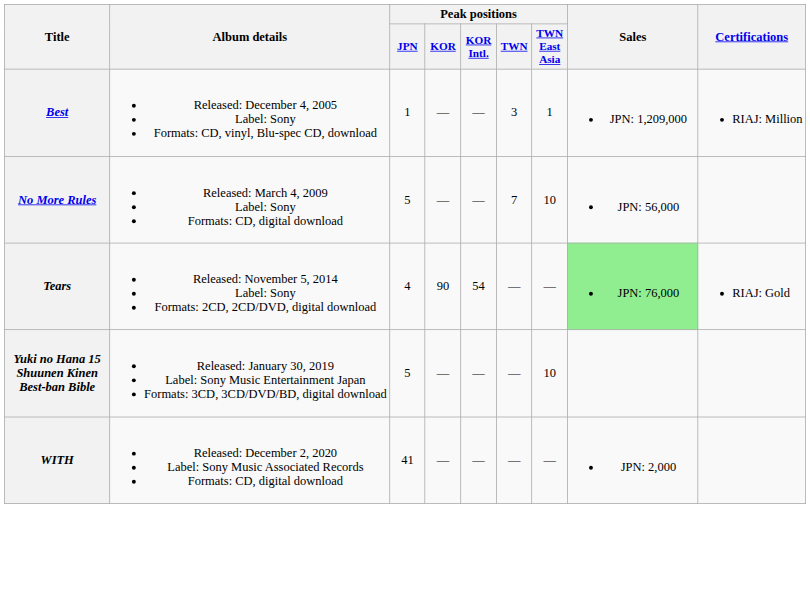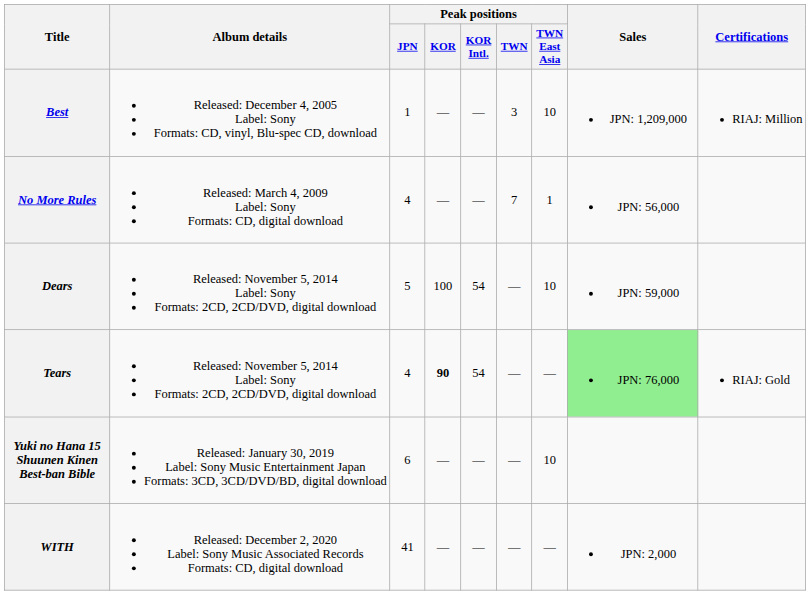 <table class="wikitable plainrowheaders" style="text-align:center;">
 <tr>
 <th style="width:8em;" rowspan="2">Title</th>
 <th rowspan="2">Album details</th>
 <th colspan="5">Peak positions</th>
 <th style="width:10em;" rowspan="2">Sales</th>
 <th rowspan="2"><a href='#'>Certifications</a></th>
 </tr>
 <tr>
 <th scope="col" style="width:2.7em;font-size:90%;"><a href='#'>JPN</a><br></th>
 <th scope="col" style="width:2.7em;font-size:90%;"><a href='#'>KOR</a><br></th>
 <th scope="col" style="width:2.7em;font-size:90%;"><a href='#'>KOR Intl.</a><br></th>
 <th scope="col" style="width:2.7em;font-size:90%;"><a href='#'>TWN</a><br></th>
 <th scope="col" style="width:2.7em;font-size:90%;"><a href='#'>TWN East Asia</a><br></th>
 </tr>
 <tr>
 <th scope="row"><em><a href='#'>Best</a></em></th>
 <td><br><ul><li>Released: December 4, 2005</li><li>Label: Sony</li><li>Formats: CD, vinyl, Blu-spec CD, download</li></ul></td>
 <td>1</td>
 <td>—</td>
 <td>—</td>
 <td>3</td>
-<td>1</td>
+<td>10</td>
 <td><br><ul><li>JPN: 1,209,000</li></ul></td>
 <td align="left"><br><ul><li>RIAJ: Million</li></ul></td>
 </tr>
 <tr>
 <th scope="row"><em><a href='#'>No More Rules</a></em></th>
 <td><br><ul><li>Released: March 4, 2009</li><li>Label: Sony</li><li>Formats: CD, digital download</li></ul></td>
-<td>5</td>
+<td>4</td>
 <td>—</td>
 <td>—</td>
 <td>7</td>
+<td>1</td>
+<td><br><ul><li>JPN: 56,000</li></ul></td>
+<td align="left"></td>
+</tr>
+<tr>
+<th scope="row"><em>Dears</em></th>
+<td><br><ul><li>Released: November 5, 2014</li><li>Label: Sony</li><li>Formats: 2CD, 2CD/DVD, digital download</li></ul></td>
+<td>5</td>
+<td>100</td>
+<td>54</td>
+<td>—</td>
 <td>10</td>
-<td><br><ul><li>JPN: 56,000</li></ul></td>
+<td><br><ul><li>JPN: 59,000</li></ul></td>
 <td align="left"></td>
 </tr>
 <tr>
 <th scope="row"><em>Tears</em></th>
 <td><br><ul><li>Released: November 5, 2014</li><li>Label: Sony</li><li>Formats: 2CD, 2CD/DVD, digital download</li></ul></td>
 <td>4</td>
-<td>90</td>
+<td><strong>90</strong></td>
 <td>54</td>
 <td>—</td>
 <td>—</td>
 <td style="background: lightgreen;"><br><ul><li>JPN: 76,000</li></ul></td>
 <td align="left"><br><ul><li>RIAJ: Gold</li></ul></td>
 </tr>
 <tr>
 <th scope="row"><em>Yuki no Hana 15 Shuunen Kinen Best-ban Bible</em></th>
 <td><br><ul><li>Released: January 30, 2019</li><li>Label: Sony Music Entertainment Japan</li><li>Formats: 3CD, 3CD/DVD/BD, digital download</li></ul></td>
-<td>5</td>
+<td>6</td>
 <td>—</td>
 <td>—</td>
 <td>—</td>
 <td>10</td>
 <td></td>
 <td></td>
 </tr>
 <tr>
 <th scope="row"><em>WITH</em></th>
 <td><br><ul><li>Released: December 2, 2020</li><li>Label: Sony Music Associated Records</li><li>Formats: CD, digital download</li></ul></td>
 <td>41</td>
 <td>—</td>
 <td>—</td>
 <td>—</td>
 <td>—</td>
 <td><br><ul><li>JPN: 2,000</li></ul></td>
 <td></td>
 </tr>
 </table>
